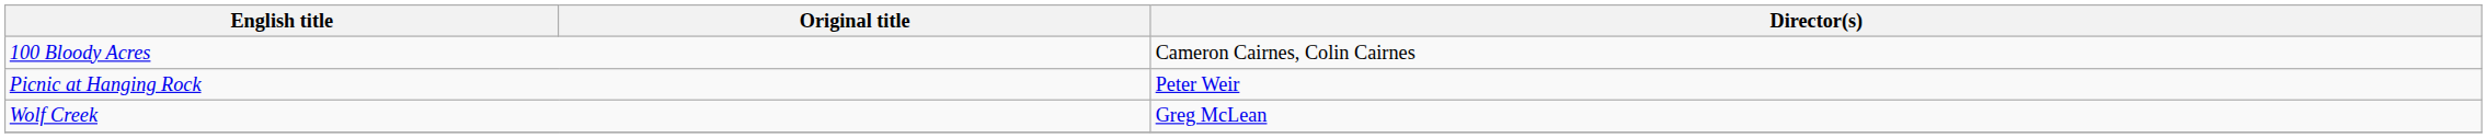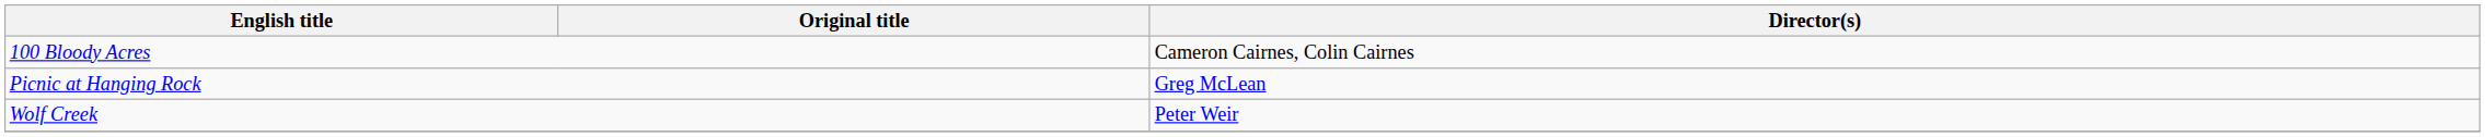 <table class="sortable wikitable" style="width:100%; margin-bottom:4px" cellpadding="5">
 <tr>
 <th scope="col">English title</th>
 <th scope="col">Original title</th>
 <th scope="col">Director(s)</th>
 </tr>
 <tr>
 <td colspan=2><em><a href='#'>100 Bloody Acres</a></em></td>
 <td>Cameron Cairnes, Colin Cairnes</td>
 </tr>
 <tr>
 <td colspan=2><em><a href='#'>Picnic at Hanging Rock</a></em></td>
-<td><a href='#'>Peter Weir</a></td>
+<td><a href='#'>Greg McLean</a></td>
 </tr>
 <tr>
 <td colspan=2><em><a href='#'>Wolf Creek</a></em></td>
-<td><a href='#'>Greg McLean</a></td>
+<td><a href='#'>Peter Weir</a></td>
 </tr>
 <tr>
 </tr>
 </table>
